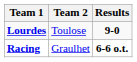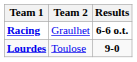 <table class="wikitable">
 <tr>
 <th>Team 1</th>
 <th>Team 2</th>
 <th>Results</th>
 </tr>
+<tr bgcolor="white">
+<td><strong><a href='#'>Racing</a></strong></td>
+<td><a href='#'>Graulhet</a></td>
+<td align="center"><strong>6-6 o.t.</strong></td>
+</tr>
 <tr>
 <td><strong><a href='#'>Lourdes</a></strong></td>
 <td><a href='#'>Toulose</a></td>
 <td align="center"><strong>9-0</strong></td>
 </tr>
-<tr bgcolor="white">
-<td><strong><a href='#'>Racing</a></strong></td>
-<td><a href='#'>Graulhet</a></td>
-<td align="center"><strong>6-6 o.t.</strong></td>
-</tr>
 </table>
